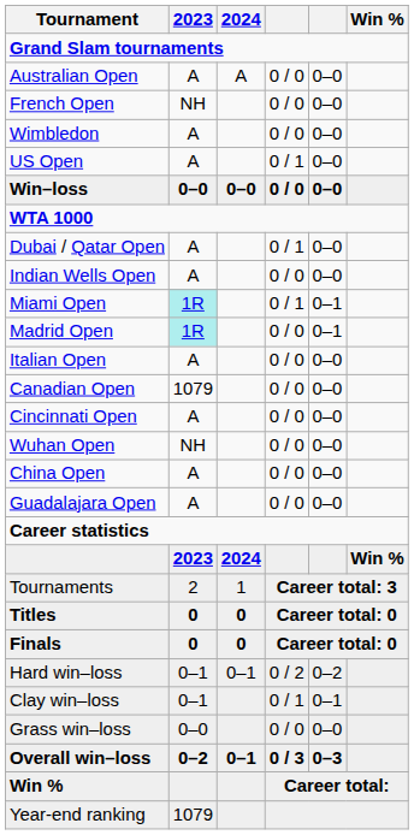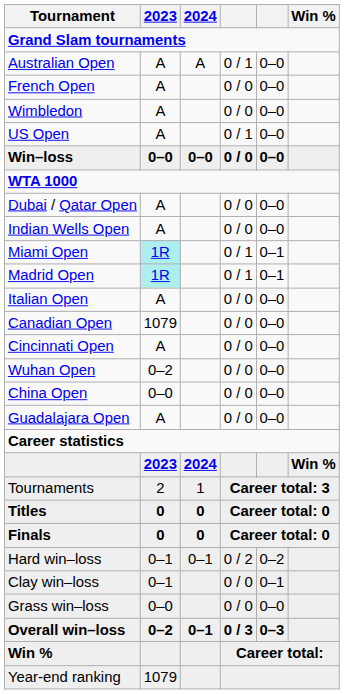 <table class="wikitable" style="text-align:center">
 <tr>
 <th>Tournament</th>
 <th><a href='#'>2023</a></th>
 <th><a href='#'>2024</a></th>
 <th></th>
 <th></th>
 <th>Win %</th>
 </tr>
 <tr>
 <td colspan="6" align="left"><strong><a href='#'>Grand Slam tournaments</a></strong></td>
 </tr>
 <tr>
 <td align="left"><a href='#'>Australian Open</a></td>
 <td>A</td>
 <td>A</td>
-<td>0 / 0</td>
+<td>0 / 1</td>
 <td>0–0</td>
 <td></td>
 </tr>
 <tr>
 <td align="left"><a href='#'>French Open</a></td>
-<td>NH</td>
+<td>A</td>
 <td></td>
 <td>0 / 0</td>
 <td>0–0</td>
 <td></td>
 </tr>
 <tr>
 <td align="left"><a href='#'>Wimbledon</a></td>
 <td>A</td>
 <td></td>
 <td>0 / 0</td>
 <td>0–0</td>
 <td></td>
 </tr>
 <tr>
 <td align="left"><a href='#'>US Open</a></td>
 <td>A</td>
 <td></td>
 <td>0 / 1</td>
 <td>0–0</td>
 <td></td>
 </tr>
 <tr style="background:#efefef;font-weight:bold">
 <td align="left">Win–loss</td>
 <td>0–0</td>
 <td>0–0</td>
 <td>0 / 0</td>
 <td>0–0</td>
 <td></td>
 </tr>
 <tr>
 <td colspan="6" align="left"><strong><a href='#'>WTA 1000</a></strong></td>
 </tr>
 <tr>
 <td align="left"><a href='#'>Dubai</a> / <a href='#'>Qatar Open</a></td>
 <td>A</td>
 <td></td>
-<td>0 / 1</td>
+<td>0 / 0</td>
 <td>0–0</td>
 <td></td>
 </tr>
 <tr>
 <td align="left"><a href='#'>Indian Wells Open</a></td>
 <td>A</td>
 <td></td>
 <td>0 / 0</td>
 <td>0–0</td>
 <td></td>
 </tr>
 <tr>
 <td align="left"><a href='#'>Miami Open</a></td>
 <td bgcolor="afeeee"><a href='#'>1R</a></td>
 <td></td>
 <td>0 / 1</td>
 <td>0–1</td>
 <td></td>
 </tr>
 <tr>
 <td align="left"><a href='#'>Madrid Open</a></td>
 <td bgcolor="afeeee"><a href='#'>1R</a></td>
 <td></td>
-<td>0 / 0</td>
+<td>0 / 1</td>
 <td>0–1</td>
 <td></td>
 </tr>
 <tr>
 <td align="left"><a href='#'>Italian Open</a></td>
 <td>A</td>
 <td></td>
 <td>0 / 0</td>
 <td>0–0</td>
 <td></td>
 </tr>
 <tr>
 <td align="left"><a href='#'>Canadian Open</a></td>
 <td>1079</td>
 <td></td>
 <td>0 / 0</td>
 <td>0–0</td>
 <td></td>
 </tr>
 <tr>
 <td align="left"><a href='#'>Cincinnati Open</a></td>
 <td>A</td>
 <td></td>
 <td>0 / 0</td>
 <td>0–0</td>
 <td></td>
 </tr>
 <tr>
 <td align="left"><a href='#'>Wuhan Open</a></td>
-<td>NH</td>
+<td>0–2</td>
 <td></td>
 <td>0 / 0</td>
 <td>0–0</td>
 <td></td>
 </tr>
 <tr>
 <td align="left"><a href='#'>China Open</a></td>
-<td>A</td>
+<td>0–0</td>
 <td></td>
 <td>0 / 0</td>
 <td>0–0</td>
 <td></td>
 </tr>
 <tr>
 <td align="left"><a href='#'>Guadalajara Open</a></td>
 <td>A</td>
 <td></td>
 <td>0 / 0</td>
 <td>0–0</td>
 <td></td>
 </tr>
 <tr>
 <td colspan="6" align="left"><strong>Career statistics</strong></td>
 </tr>
 <tr style="background:#efefef;font-weight:bold">
 <td align="left"></td>
 <td><a href='#'>2023</a></td>
 <td><a href='#'>2024</a></td>
 <td></td>
 <td></td>
 <td>Win %</td>
 </tr>
 <tr bgcolor="efefef">
 <td align="left">Tournaments</td>
 <td>2</td>
 <td>1</td>
 <td colspan="3"><strong>Career total: 3</strong></td>
 </tr>
 <tr style="background:#efefef;font-weight:bold">
 <td align="left">Titles</td>
 <td>0</td>
 <td>0</td>
 <td colspan="3">Career total: 0</td>
 </tr>
 <tr style="background:#efefef;font-weight:bold">
 <td align="left">Finals</td>
 <td>0</td>
 <td>0</td>
 <td colspan="3">Career total: 0</td>
 </tr>
 <tr bgcolor="efefef">
 <td align="left">Hard win–loss</td>
 <td>0–1</td>
 <td>0–1</td>
 <td>0 / 2</td>
 <td>0–2</td>
 <td></td>
 </tr>
 <tr bgcolor="efefef">
 <td align="left">Clay win–loss</td>
 <td>0–1</td>
 <td></td>
-<td>0 / 1</td>
+<td>0 / 0</td>
 <td>0–1</td>
 <td></td>
 </tr>
 <tr bgcolor="efefef">
 <td align="left">Grass win–loss</td>
 <td>0–0</td>
 <td></td>
 <td>0 / 0</td>
 <td>0–0</td>
 <td></td>
 </tr>
 <tr style="background:#efefef;font-weight:bold">
 <td align="left">Overall win–loss</td>
 <td>0–2</td>
 <td>0–1</td>
 <td>0 / 3</td>
 <td>0–3</td>
 <td></td>
 </tr>
 <tr style="background:#efefef;font-weight:bold">
 <td align="left">Win %</td>
 <td></td>
 <td></td>
 <td colspan="3">Career total: </td>
 </tr>
 <tr bgcolor="efefef">
 <td align="left">Year-end ranking</td>
 <td>1079</td>
 <td></td>
 <td colspan="3"></td>
 </tr>
 </table>
